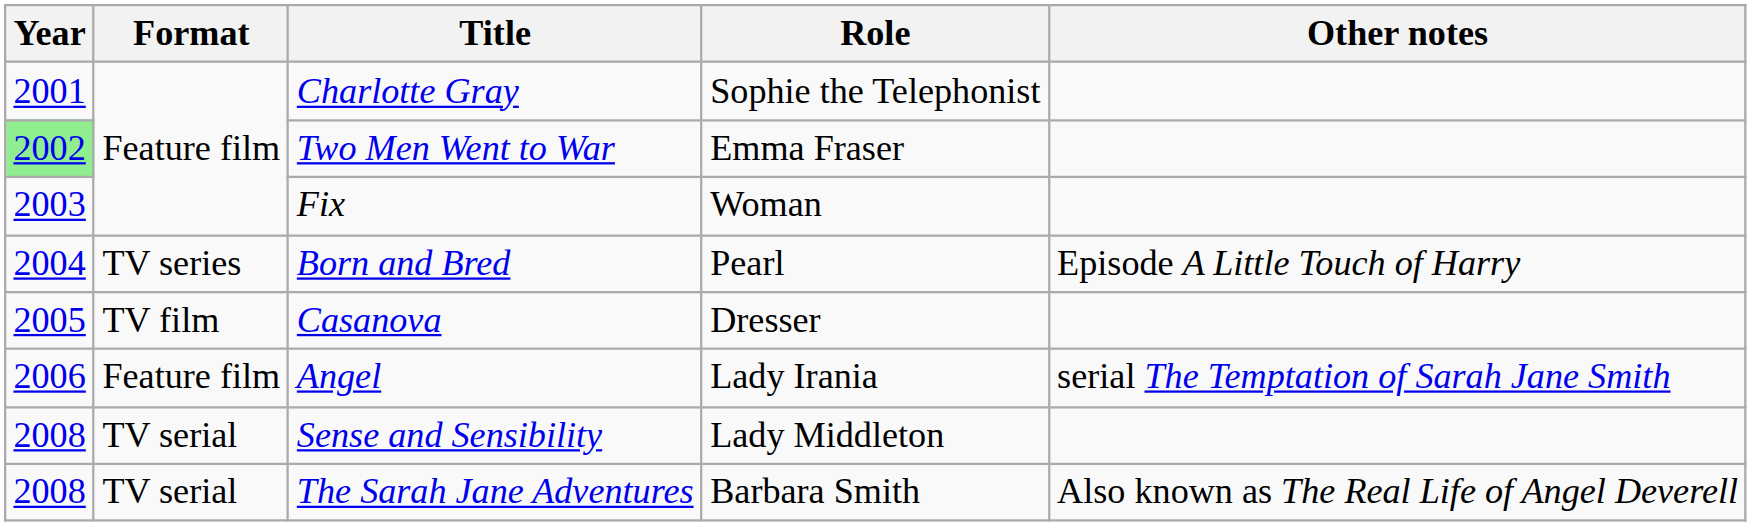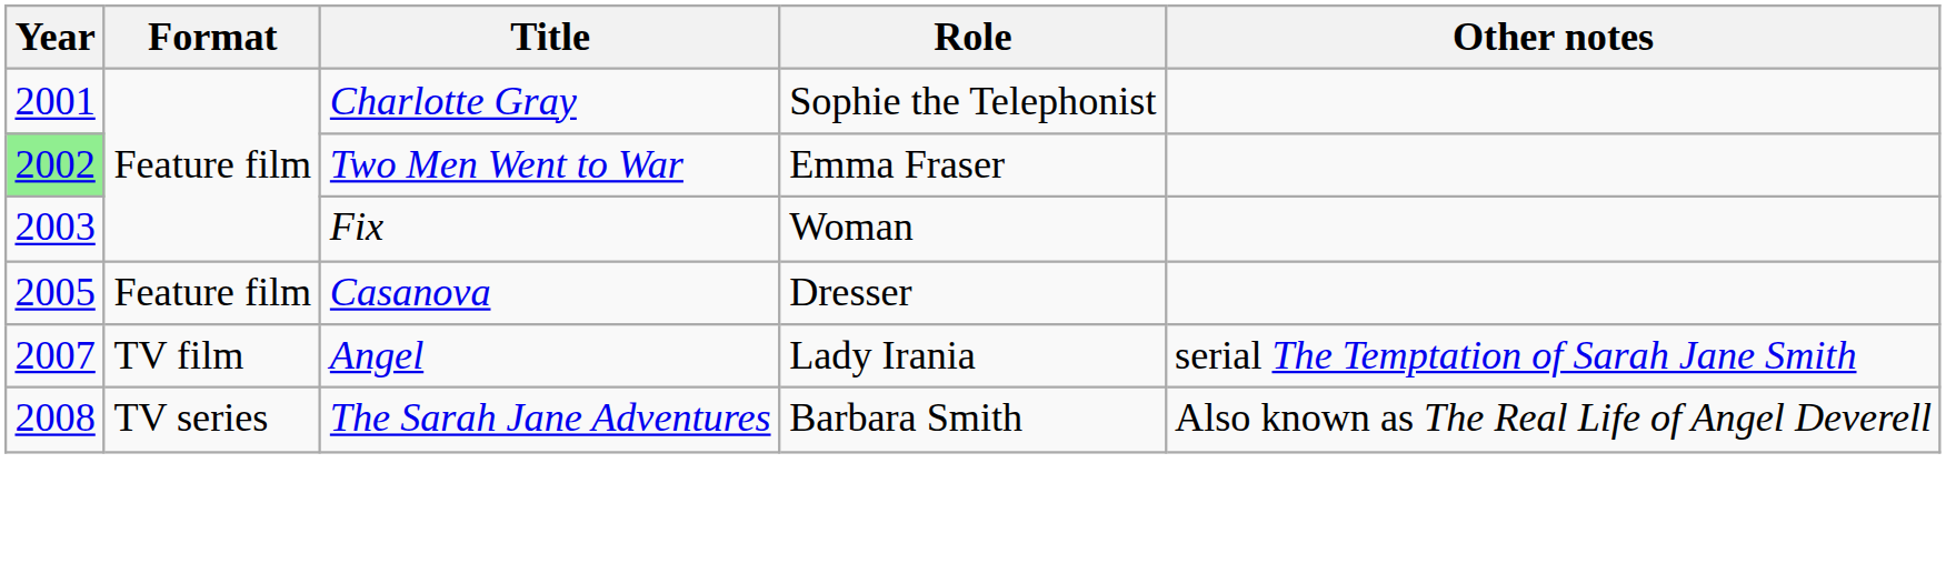 <table class="wikitable">
 <tr>
 <th>Year</th>
 <th>Format</th>
 <th>Title</th>
 <th>Role</th>
 <th>Other notes</th>
 </tr>
 <tr>
 <td><a href='#'>2001</a></td>
 <td rowspan="3">Feature film</td>
 <td><em><a href='#'>Charlotte Gray</a></em></td>
 <td>Sophie the Telephonist</td>
 <td></td>
 </tr>
 <tr>
 <td style="background: lightgreen;"><a href='#'>2002</a></td>
 <td><em><a href='#'>Two Men Went to War</a></em></td>
 <td>Emma Fraser</td>
 <td></td>
 </tr>
 <tr>
 <td><a href='#'>2003</a></td>
 <td><em>Fix</em></td>
 <td>Woman</td>
 <td></td>
 </tr>
 <tr>
-<td><a href='#'>2004</a></td>
-<td>TV series</td>
-<td><em><a href='#'>Born and Bred</a></em></td>
-<td>Pearl</td>
-<td>Episode <em>A Little Touch of Harry</em></td>
-</tr>
-<tr>
 <td><a href='#'>2005</a></td>
-<td>TV film</td>
+<td>Feature film</td>
 <td><em><a href='#'>Casanova</a></em></td>
 <td>Dresser</td>
 <td></td>
 </tr>
 <tr>
-<td><a href='#'>2006</a></td>
-<td>Feature film</td>
+<td><a href='#'>2007</a></td>
+<td>TV film</td>
 <td><em><a href='#'>Angel</a></em></td>
 <td>Lady Irania</td>
 <td>serial <em><a href='#'>The Temptation of Sarah Jane Smith</a></em></td>
 </tr>
 <tr>
 <td><a href='#'>2008</a></td>
-<td>TV serial</td>
-<td><em><a href='#'>Sense and Sensibility</a></em></td>
-<td>Lady Middleton</td>
-<td></td>
-</tr>
-<tr>
-<td><a href='#'>2008</a></td>
-<td>TV serial</td>
+<td>TV series</td>
 <td><em><a href='#'>The Sarah Jane Adventures</a></em></td>
 <td>Barbara Smith</td>
 <td>Also known as <em>The Real Life of Angel Deverell</em></td>
 </tr>
 </table>
